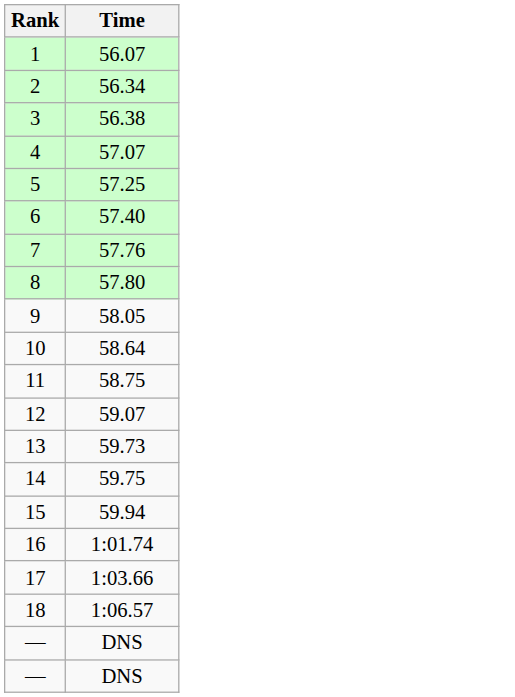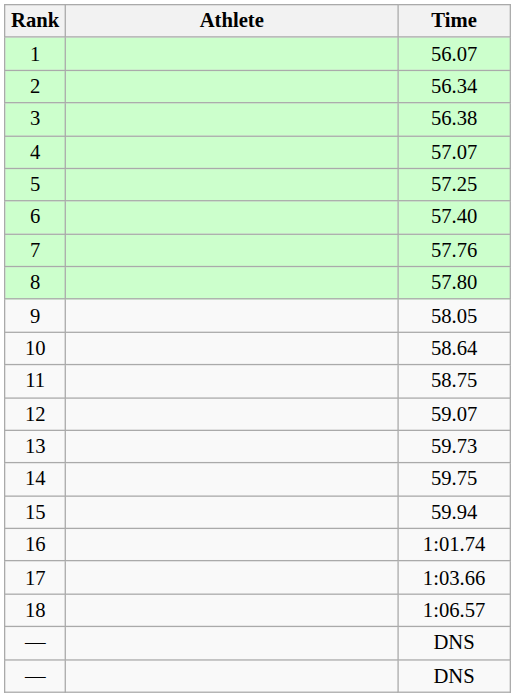 <table class=wikitable style="text-align:center">
 <tr>
 <th width=40>Rank</th>
+<th width=250>Athlete</th>
 <th width=80>Time</th>
 </tr>
 <tr bgcolor="ccffcc">
 <td>1</td>
+<td align=left></td>
 <td>56.07</td>
 </tr>
 <tr bgcolor="ccffcc">
 <td>2</td>
+<td align=left></td>
 <td>56.34</td>
 </tr>
 <tr bgcolor="ccffcc">
 <td>3</td>
+<td align=left></td>
 <td>56.38</td>
 </tr>
 <tr bgcolor="ccffcc">
 <td>4</td>
+<td align=left></td>
 <td>57.07</td>
 </tr>
 <tr bgcolor="ccffcc">
 <td>5</td>
+<td align=left></td>
 <td>57.25</td>
 </tr>
 <tr bgcolor="ccffcc">
 <td>6</td>
+<td align=left></td>
 <td>57.40</td>
 </tr>
 <tr bgcolor="ccffcc">
 <td>7</td>
+<td align=left></td>
 <td>57.76</td>
 </tr>
 <tr bgcolor="ccffcc">
 <td>8</td>
+<td align=left></td>
 <td>57.80</td>
 </tr>
 <tr>
 <td>9</td>
+<td align=left></td>
 <td>58.05</td>
 </tr>
 <tr>
 <td>10</td>
+<td align=left></td>
 <td>58.64</td>
 </tr>
 <tr>
 <td>11</td>
+<td align=left></td>
 <td>58.75</td>
 </tr>
 <tr>
 <td>12</td>
+<td align=left></td>
 <td>59.07</td>
 </tr>
 <tr>
 <td>13</td>
+<td align=left></td>
 <td>59.73</td>
 </tr>
 <tr>
 <td>14</td>
+<td align=left></td>
 <td>59.75</td>
 </tr>
 <tr>
 <td>15</td>
+<td align=left></td>
 <td>59.94</td>
 </tr>
 <tr>
 <td>16</td>
+<td align=left></td>
 <td>1:01.74</td>
 </tr>
 <tr>
 <td>17</td>
+<td align=left></td>
 <td>1:03.66</td>
 </tr>
 <tr>
 <td>18</td>
+<td align=left></td>
 <td>1:06.57</td>
 </tr>
 <tr>
 <td>—</td>
+<td align=left></td>
 <td>DNS</td>
 </tr>
 <tr>
 <td>—</td>
+<td align=left></td>
 <td>DNS</td>
 </tr>
 </table>
